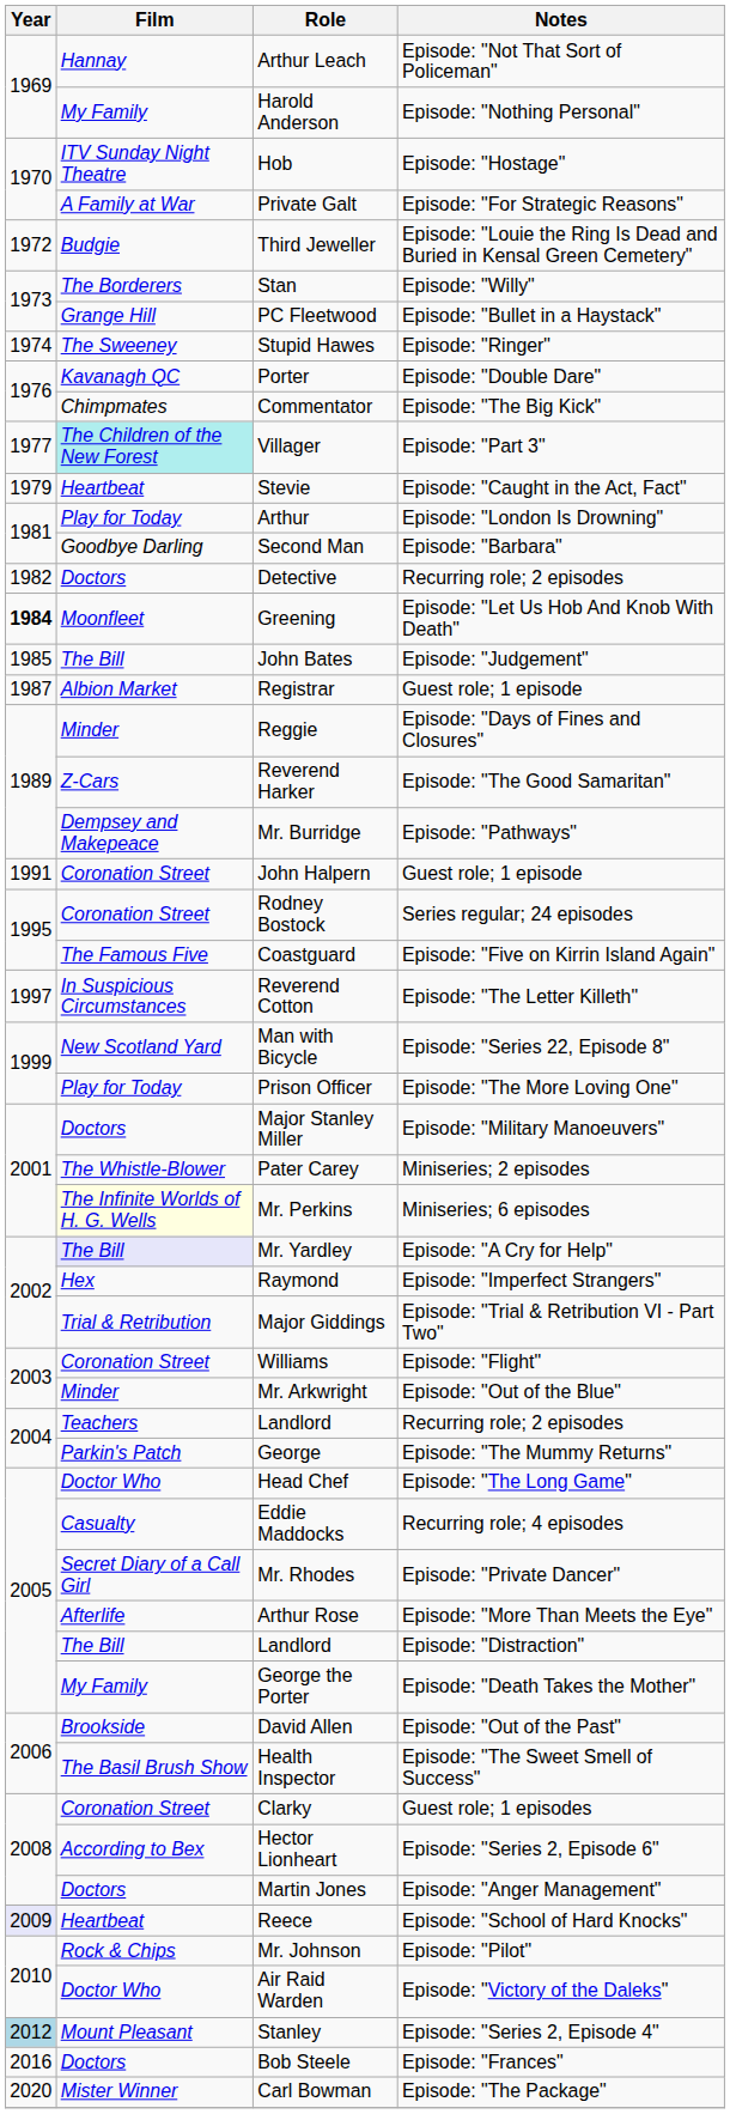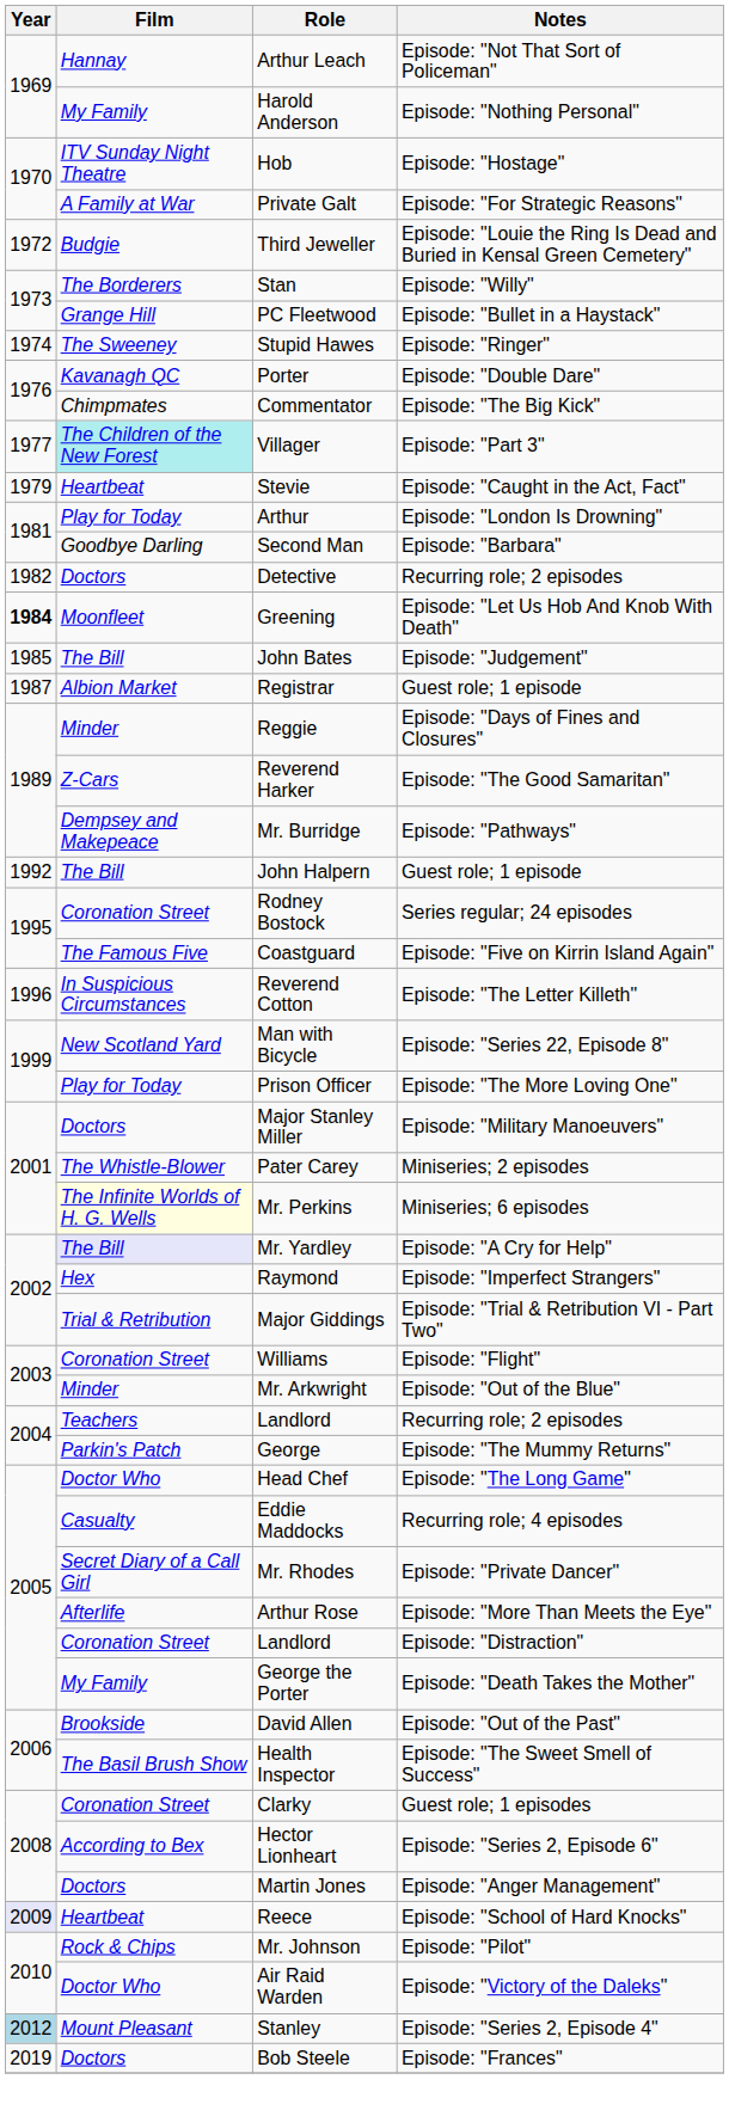 <table class="wikitable">
 <tr>
 <th>Year</th>
 <th>Film</th>
 <th>Role</th>
 <th>Notes</th>
 </tr>
 <tr>
 <td rowspan="2">1969</td>
 <td><em><a href='#'>Hannay</a></em></td>
 <td>Arthur Leach</td>
 <td>Episode: "Not That Sort of Policeman"</td>
 </tr>
 <tr>
 <td><em><a href='#'>My Family</a></em></td>
 <td>Harold Anderson</td>
 <td>Episode: "Nothing Personal"</td>
 </tr>
 <tr>
 <td rowspan="2">1970</td>
 <td><em><a href='#'>ITV Sunday Night Theatre</a></em></td>
 <td>Hob</td>
 <td>Episode: "Hostage"</td>
 </tr>
 <tr>
 <td><em><a href='#'>A Family at War</a></em></td>
 <td>Private Galt</td>
 <td>Episode: "For Strategic Reasons"</td>
 </tr>
 <tr>
 <td>1972</td>
 <td><em><a href='#'>Budgie</a></em></td>
 <td>Third Jeweller</td>
 <td>Episode: "Louie the Ring Is Dead and Buried in Kensal Green Cemetery"</td>
 </tr>
 <tr>
 <td rowspan="2">1973</td>
 <td><em><a href='#'>The Borderers</a></em></td>
 <td>Stan</td>
 <td>Episode: "Willy"</td>
 </tr>
 <tr>
 <td><em><a href='#'>Grange Hill</a></em></td>
 <td>PC Fleetwood</td>
 <td>Episode: "Bullet in a Haystack"</td>
 </tr>
 <tr>
 <td>1974</td>
 <td><em><a href='#'>The Sweeney</a></em></td>
 <td>Stupid Hawes</td>
 <td>Episode: "Ringer"</td>
 </tr>
 <tr>
 <td rowspan="2">1976</td>
 <td><em><a href='#'>Kavanagh QC</a></em></td>
 <td>Porter</td>
 <td>Episode: "Double Dare"</td>
 </tr>
 <tr>
 <td><em>Chimpmates</em></td>
 <td>Commentator</td>
 <td>Episode: "The Big Kick"</td>
 </tr>
 <tr>
 <td>1977</td>
 <td style="background: paleturquoise;"><em><a href='#'>The Children of the New Forest</a></em></td>
 <td>Villager</td>
 <td>Episode: "Part 3"</td>
 </tr>
 <tr>
 <td>1979</td>
 <td><em><a href='#'>Heartbeat</a></em></td>
 <td>Stevie</td>
 <td>Episode: "Caught in the Act, Fact"</td>
 </tr>
 <tr>
 <td rowspan="2">1981</td>
 <td><em><a href='#'>Play for Today</a></em></td>
 <td>Arthur</td>
 <td>Episode: "London Is Drowning"</td>
 </tr>
 <tr>
 <td><em>Goodbye Darling</em></td>
 <td>Second Man</td>
 <td>Episode: "Barbara"</td>
 </tr>
 <tr>
 <td>1982</td>
 <td><em><a href='#'>Doctors</a></em></td>
 <td>Detective</td>
 <td>Recurring role; 2 episodes</td>
 </tr>
 <tr>
 <td><strong>1984</strong></td>
 <td><em><a href='#'>Moonfleet</a></em></td>
 <td>Greening</td>
 <td>Episode: "Let Us Hob And Knob With Death"</td>
 </tr>
 <tr>
 <td>1985</td>
 <td><em><a href='#'>The Bill</a></em></td>
 <td>John Bates</td>
 <td>Episode: "Judgement"</td>
 </tr>
 <tr>
 <td>1987</td>
 <td><em><a href='#'>Albion Market</a></em></td>
 <td>Registrar</td>
 <td>Guest role; 1 episode</td>
 </tr>
 <tr>
 <td rowspan="3">1989</td>
 <td><em><a href='#'>Minder</a></em></td>
 <td>Reggie</td>
 <td>Episode: "Days of Fines and Closures"</td>
 </tr>
 <tr>
 <td><em><a href='#'>Z-Cars</a></em></td>
 <td>Reverend Harker</td>
 <td>Episode: "The Good Samaritan"</td>
 </tr>
 <tr>
 <td><em><a href='#'>Dempsey and Makepeace</a></em></td>
 <td>Mr. Burridge</td>
 <td>Episode: "Pathways"</td>
 </tr>
 <tr>
-<td>1991</td>
-<td><em><a href='#'>Coronation Street</a></em></td>
+<td>1992</td>
+<td><em><a href='#'>The Bill</a></em></td>
 <td>John Halpern</td>
 <td>Guest role; 1 episode</td>
 </tr>
 <tr>
 <td rowspan="2">1995</td>
 <td><em><a href='#'>Coronation Street</a></em></td>
 <td>Rodney Bostock</td>
 <td>Series regular; 24 episodes</td>
 </tr>
 <tr>
 <td><em><a href='#'>The Famous Five</a></em></td>
 <td>Coastguard</td>
 <td>Episode: "Five on Kirrin Island Again"</td>
 </tr>
 <tr>
-<td>1997</td>
+<td>1996</td>
 <td><em><a href='#'>In Suspicious Circumstances</a></em></td>
 <td>Reverend Cotton</td>
 <td>Episode: "The Letter Killeth"</td>
 </tr>
 <tr>
 <td rowspan="2">1999</td>
 <td><em><a href='#'>New Scotland Yard</a></em></td>
 <td>Man with Bicycle</td>
 <td>Episode: "Series 22, Episode 8"</td>
 </tr>
 <tr>
 <td><em><a href='#'>Play for Today</a></em></td>
 <td>Prison Officer</td>
 <td>Episode: "The More Loving One"</td>
 </tr>
 <tr>
 <td rowspan="3">2001</td>
 <td><em><a href='#'>Doctors</a></em></td>
 <td>Major Stanley Miller</td>
 <td>Episode: "Military Manoeuvers"</td>
 </tr>
 <tr>
 <td><em><a href='#'>The Whistle-Blower</a></em></td>
 <td>Pater Carey</td>
 <td>Miniseries; 2 episodes</td>
 </tr>
 <tr>
 <td style="background: lightyellow;"><em><a href='#'>The Infinite Worlds of H. G. Wells</a></em></td>
 <td>Mr. Perkins</td>
 <td>Miniseries; 6 episodes</td>
 </tr>
 <tr>
 <td rowspan="3">2002</td>
 <td style="background: lavender;"><em><a href='#'>The Bill</a></em></td>
 <td>Mr. Yardley</td>
 <td>Episode: "A Cry for Help"</td>
 </tr>
 <tr>
 <td><em><a href='#'>Hex</a></em></td>
 <td>Raymond</td>
 <td>Episode: "Imperfect Strangers"</td>
 </tr>
 <tr>
 <td><em><a href='#'>Trial & Retribution</a></em></td>
 <td>Major Giddings</td>
 <td>Episode: "Trial & Retribution VI - Part Two"</td>
 </tr>
 <tr>
 <td rowspan="2">2003</td>
 <td><em><a href='#'>Coronation Street</a></em></td>
 <td>Williams</td>
 <td>Episode: "Flight"</td>
 </tr>
 <tr>
 <td><em><a href='#'>Minder</a></em></td>
 <td>Mr. Arkwright</td>
 <td>Episode: "Out of the Blue"</td>
 </tr>
 <tr>
 <td rowspan="2">2004</td>
 <td><em><a href='#'>Teachers</a></em></td>
 <td>Landlord</td>
 <td>Recurring role; 2 episodes</td>
 </tr>
 <tr>
 <td><em><a href='#'>Parkin's Patch</a></em></td>
 <td>George</td>
 <td>Episode: "The Mummy Returns"</td>
 </tr>
 <tr>
 <td rowspan="6">2005</td>
 <td><em><a href='#'>Doctor Who</a></em></td>
 <td>Head Chef</td>
 <td>Episode: "<a href='#'>The Long Game</a>"</td>
 </tr>
 <tr>
 <td><em><a href='#'>Casualty</a></em></td>
 <td>Eddie Maddocks</td>
 <td>Recurring role; 4 episodes</td>
 </tr>
 <tr>
 <td><em><a href='#'>Secret Diary of a Call Girl</a></em></td>
 <td>Mr. Rhodes</td>
 <td>Episode: "Private Dancer"</td>
 </tr>
 <tr>
 <td><em><a href='#'>Afterlife</a></em></td>
 <td>Arthur Rose</td>
 <td>Episode: "More Than Meets the Eye"</td>
 </tr>
 <tr>
-<td><em><a href='#'>The Bill</a></em></td>
+<td><em><a href='#'>Coronation Street</a></em></td>
 <td>Landlord</td>
 <td>Episode: "Distraction"</td>
 </tr>
 <tr>
 <td><em><a href='#'>My Family</a></em></td>
 <td>George the Porter</td>
 <td>Episode: "Death Takes the Mother"</td>
 </tr>
 <tr>
 <td rowspan="2">2006</td>
 <td><em><a href='#'>Brookside</a></em></td>
 <td>David Allen</td>
 <td>Episode: "Out of the Past"</td>
 </tr>
 <tr>
 <td><em><a href='#'>The Basil Brush Show</a></em></td>
 <td>Health Inspector</td>
 <td>Episode: "The Sweet Smell of Success"</td>
 </tr>
 <tr>
 <td rowspan="3">2008</td>
 <td><em><a href='#'>Coronation Street</a></em></td>
 <td>Clarky</td>
 <td>Guest role; 1 episodes</td>
 </tr>
 <tr>
 <td><em><a href='#'>According to Bex</a></em></td>
 <td>Hector Lionheart</td>
 <td>Episode: "Series 2, Episode 6"</td>
 </tr>
 <tr>
 <td><em><a href='#'>Doctors</a></em></td>
 <td>Martin Jones</td>
 <td>Episode: "Anger Management"</td>
 </tr>
 <tr>
 <td style="background: lavender;">2009</td>
 <td><em><a href='#'>Heartbeat</a></em></td>
 <td>Reece</td>
 <td>Episode: "School of Hard Knocks"</td>
 </tr>
 <tr>
 <td rowspan="2">2010</td>
 <td><em><a href='#'>Rock & Chips</a></em></td>
 <td>Mr. Johnson</td>
 <td>Episode: "Pilot"</td>
 </tr>
 <tr>
 <td><em><a href='#'>Doctor Who</a></em></td>
 <td>Air Raid Warden</td>
 <td>Episode: "<a href='#'>Victory of the Daleks</a>"</td>
 </tr>
 <tr>
 <td style="background: lightblue;">2012</td>
 <td><em><a href='#'>Mount Pleasant</a></em></td>
 <td>Stanley</td>
 <td>Episode: "Series 2, Episode 4"</td>
 </tr>
 <tr>
-<td>2016</td>
+<td>2019</td>
 <td><em><a href='#'>Doctors</a></em></td>
 <td>Bob Steele</td>
 <td>Episode: "Frances"</td>
 </tr>
 <tr>
-<td>2020</td>
-<td><em><a href='#'>Mister Winner</a></em></td>
-<td>Carl Bowman</td>
-<td>Episode: "The Package"</td>
-</tr>
-<tr>
 </tr>
 </table>
